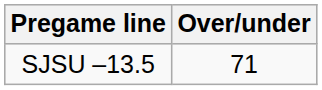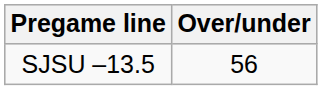 <table class="wikitable">
 <tr align="center">
 <th style=>Pregame line</th>
 <th style=>Over/under</th>
 </tr>
 <tr align="center">
 <td>SJSU –13.5</td>
-<td>71</td>
+<td>56</td>
 </tr>
 </table>
